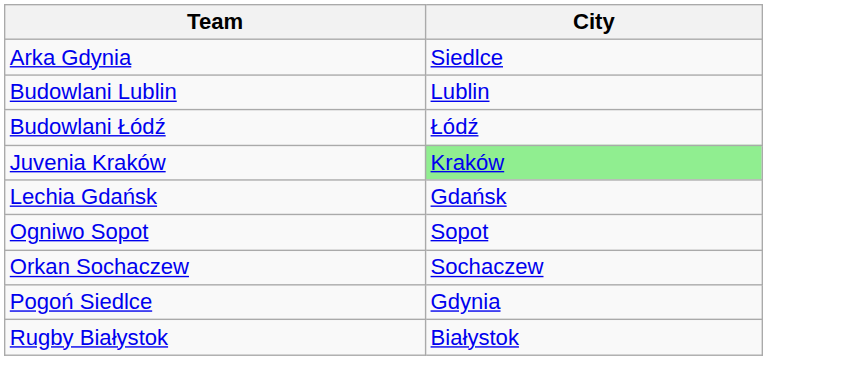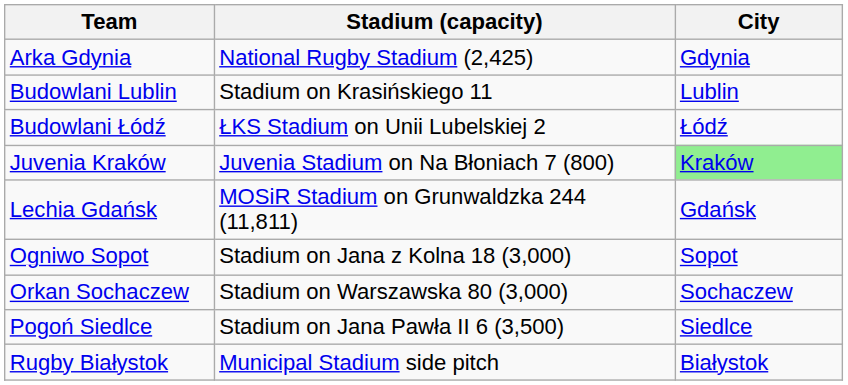 <table class="wikitable">
 <tr>
 <th width=25%>Team</th>
+<th width=55%>Stadium (capacity)</th>
 <th width=20%>City</th>
 </tr>
 <tr>
 <td><a href='#'>Arka Gdynia</a></td>
-<td><a href='#'>Siedlce</a></td>
+<td><a href='#'>National Rugby Stadium</a> (2,425)</td>
+<td><a href='#'>Gdynia</a></td>
 </tr>
 <tr>
 <td><a href='#'>Budowlani Lublin</a></td>
+<td>Stadium on Krasińskiego 11</td>
 <td><a href='#'>Lublin</a></td>
 </tr>
 <tr>
 <td><a href='#'>Budowlani Łódź</a></td>
+<td><a href='#'>ŁKS Stadium</a> on Unii Lubelskiej 2</td>
 <td><a href='#'>Łódź</a></td>
 </tr>
 <tr>
 <td><a href='#'>Juvenia Kraków</a></td>
+<td><a href='#'>Juvenia Stadium</a> on Na Błoniach 7 (800)</td>
 <td style="background: lightgreen;"><a href='#'>Kraków</a></td>
 </tr>
 <tr>
 <td><a href='#'>Lechia Gdańsk</a></td>
+<td><a href='#'>MOSiR Stadium</a> on Grunwaldzka 244 (11,811)</td>
 <td><a href='#'>Gdańsk</a></td>
 </tr>
 <tr>
 <td><a href='#'>Ogniwo Sopot</a></td>
+<td>Stadium on Jana z Kolna 18 (3,000)</td>
 <td><a href='#'>Sopot</a></td>
 </tr>
 <tr>
 <td><a href='#'>Orkan Sochaczew</a></td>
+<td>Stadium on Warszawska 80 (3,000)</td>
 <td><a href='#'>Sochaczew</a></td>
 </tr>
 <tr>
 <td><a href='#'>Pogoń Siedlce</a></td>
-<td><a href='#'>Gdynia</a></td>
+<td>Stadium on Jana Pawła II 6 (3,500)</td>
+<td><a href='#'>Siedlce</a></td>
 </tr>
 <tr>
 <td><a href='#'>Rugby Białystok</a></td>
+<td><a href='#'>Municipal Stadium</a> side pitch</td>
 <td><a href='#'>Białystok</a></td>
 </tr>
 </table>
